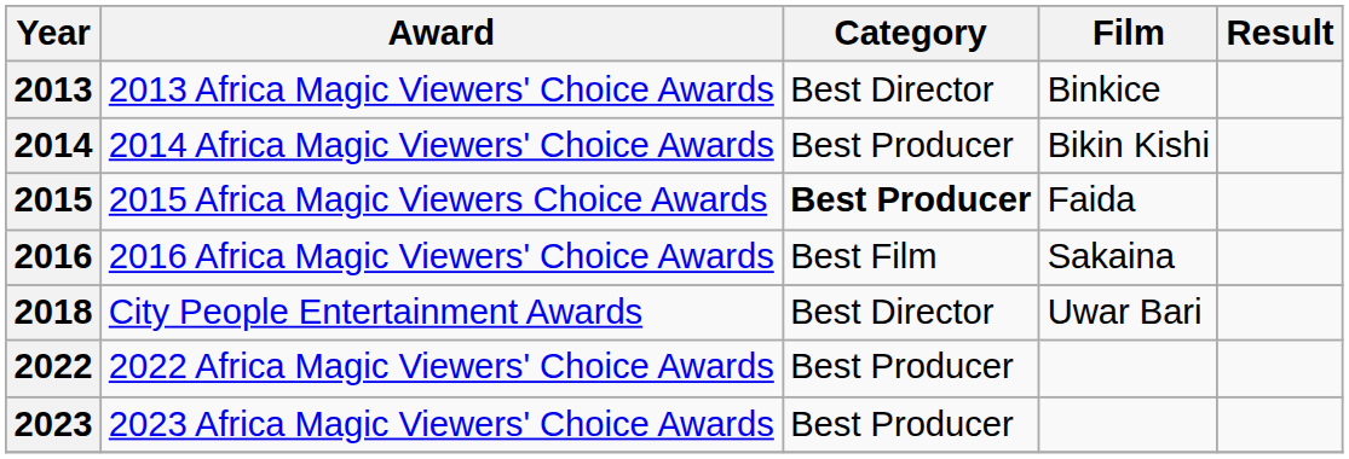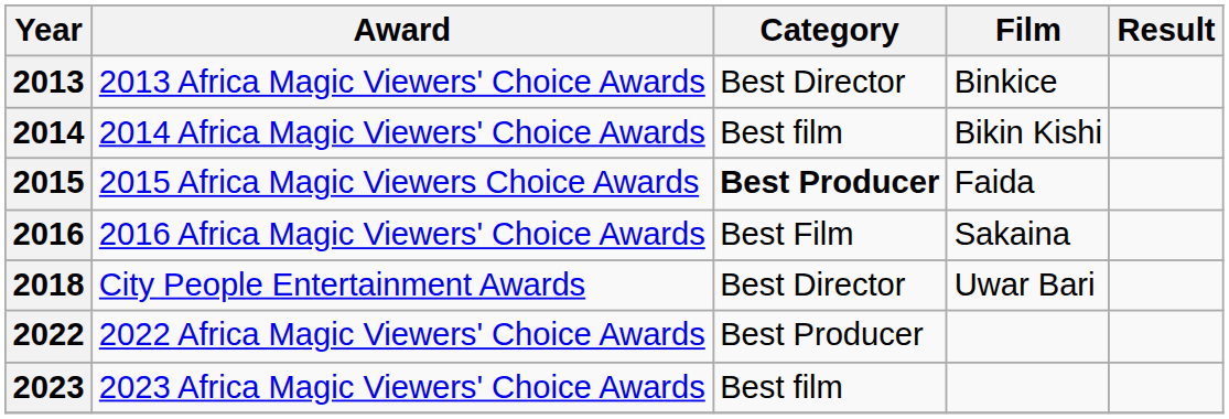 <table class="wikitable sortable">
 <tr>
 <th>Year</th>
 <th>Award</th>
 <th>Category</th>
 <th>Film</th>
 <th>Result</th>
 </tr>
 <tr>
 <th>2013</th>
 <td><a href='#'>2013 Africa Magic Viewers' Choice Awards</a></td>
 <td>Best Director</td>
 <td>Binkice</td>
 <td></td>
 </tr>
 <tr>
 <th>2014</th>
 <td><a href='#'>2014 Africa Magic Viewers' Choice Awards</a></td>
-<td>Best Producer</td>
+<td>Best film</td>
 <td>Bikin Kishi</td>
 <td></td>
 </tr>
 <tr>
 <th>2015</th>
 <td><a href='#'>2015 Africa Magic Viewers Choice Awards</a></td>
 <td><strong>Best Producer</strong></td>
 <td>Faida</td>
 <td></td>
 </tr>
 <tr>
 <th>2016</th>
 <td><a href='#'>2016 Africa Magic Viewers' Choice Awards</a></td>
 <td>Best Film</td>
 <td>Sakaina</td>
 <td></td>
 </tr>
 <tr>
 <th>2018</th>
 <td><a href='#'>City People Entertainment Awards</a></td>
 <td>Best Director</td>
 <td>Uwar Bari</td>
 <td></td>
 </tr>
 <tr>
 <th>2022</th>
 <td><a href='#'>2022 Africa Magic Viewers' Choice Awards</a></td>
 <td>Best Producer</td>
 <td></td>
 <td></td>
 </tr>
 <tr>
 <th>2023</th>
 <td><a href='#'>2023 Africa Magic Viewers' Choice Awards</a></td>
-<td>Best Producer</td>
+<td>Best film</td>
 <td></td>
 <td></td>
 </tr>
 <tr>
 </tr>
 </table>
